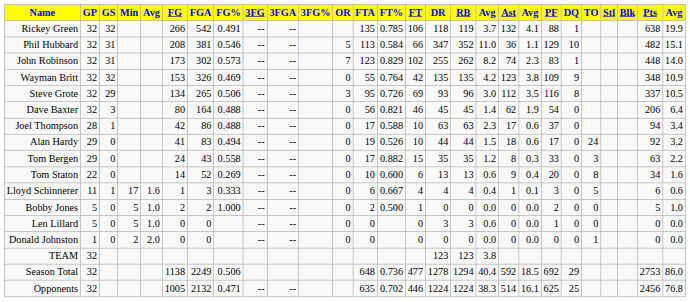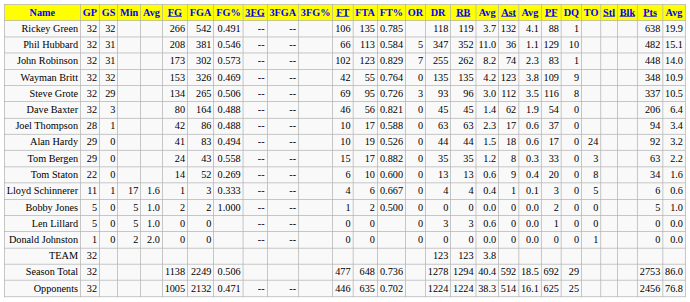 <table class="wikitable sortable" style="text-align:right">
 <tr>
 <td align="center" style="background:yellow;color:blue;"><strong>Name</strong></td>
 <td align="center" style="background:yellow;color:blue;"><strong>GP</strong></td>
 <td align="center" style="background:yellow;color:blue;"><strong>GS</strong></td>
 <td align="center" style="background:yellow;color:blue;"><strong>Min</strong></td>
 <td align="center" style="background:yellow;color:blue;"><strong>Avg</strong></td>
 <td align="center" style="background:yellow;color:blue;"><strong><a href='#'>FG</a></strong></td>
 <td align="center" style="background:yellow;color:blue;"><strong>FGA</strong></td>
 <td align="center" style="background:yellow;color:blue;"><strong>FG%</strong></td>
 <td align="center" style="background:yellow;color:blue;"><strong><a href='#'>3FG</a></strong></td>
 <td align="center" style="background:yellow;color:blue;"><strong>3FGA</strong></td>
 <td align="center" style="background:yellow;color:blue;"><strong>3FG%</strong></td>
-<td align="center" style="background:yellow;color:blue;"><strong>OR</strong></td>
+<td align="center" style="background:yellow;color:blue;"><strong><a href='#'>FT</a></strong></td>
 <td align="center" style="background:yellow;color:blue;"><strong>FTA</strong></td>
 <td align="center" style="background:yellow;color:blue;"><strong>FT%</strong></td>
-<td align="center" style="background:yellow;color:blue;"><strong><a href='#'>FT</a></strong></td>
+<td align="center" style="background:yellow;color:blue;"><strong>OR</strong></td>
 <td align="center" style="background:yellow;color:blue;"><strong>DR</strong></td>
 <td align="center" style="background:yellow;color:blue;"><strong><a href='#'>RB</a></strong></td>
 <td align="center" style="background:yellow;color:blue;"><strong>Avg</strong></td>
 <td align="center" style="background:yellow;color:blue;"><strong><a href='#'>Ast</a></strong></td>
 <td align="center" style="background:yellow;color:blue;"><strong>Avg</strong></td>
 <td align="center" style="background:yellow;color:blue;"><strong><a href='#'>PF</a></strong></td>
 <td align="center" style="background:yellow;color:blue;"><strong>DQ</strong></td>
 <td align="center" style="background:yellow;color:blue;"><strong>TO</strong></td>
 <td align="center" style="background:yellow;color:blue;"><strong><a href='#'>Stl</a></strong></td>
 <td align="center" style="background:yellow;color:blue;"><strong><a href='#'>Blk</a></strong></td>
 <td align="center" style="background:yellow;color:blue;"><strong><a href='#'>Pts</a></strong></td>
 <td align="center" style="background:yellow;color:blue;"><strong>Avg</strong></td>
 </tr>
 <tr>
 <td>Rickey Green</td>
 <td>32</td>
 <td>32</td>
 <td></td>
 <td></td>
 <td>266</td>
 <td>542</td>
 <td>0.491</td>
 <td>--</td>
 <td>--</td>
 <td></td>
-<td></td>
+<td>106</td>
 <td>135</td>
 <td>0.785</td>
-<td>106</td>
+<td></td>
 <td>118</td>
 <td>119</td>
 <td>3.7</td>
 <td>132</td>
 <td>4.1</td>
 <td>88</td>
 <td>1</td>
 <td></td>
 <td></td>
 <td></td>
 <td>638</td>
 <td>19.9</td>
 </tr>
 <tr>
 <td>Phil Hubbard</td>
 <td>32</td>
 <td>31</td>
 <td></td>
 <td></td>
 <td>208</td>
 <td>381</td>
 <td>0.546</td>
 <td>--</td>
 <td>--</td>
 <td></td>
-<td>5</td>
+<td>66</td>
 <td>113</td>
 <td>0.584</td>
-<td>66</td>
+<td>5</td>
 <td>347</td>
 <td>352</td>
 <td>11.0</td>
 <td>36</td>
 <td>1.1</td>
 <td>129</td>
 <td>10</td>
 <td></td>
 <td></td>
 <td></td>
 <td>482</td>
 <td>15.1</td>
 </tr>
 <tr>
 <td>John Robinson</td>
 <td>32</td>
 <td>31</td>
 <td></td>
 <td></td>
 <td>173</td>
 <td>302</td>
 <td>0.573</td>
 <td>--</td>
 <td>--</td>
 <td></td>
-<td>7</td>
+<td>102</td>
 <td>123</td>
 <td>0.829</td>
-<td>102</td>
+<td>7</td>
 <td>255</td>
 <td>262</td>
 <td>8.2</td>
 <td>74</td>
 <td>2.3</td>
 <td>83</td>
 <td>1</td>
 <td></td>
 <td></td>
 <td></td>
 <td>448</td>
 <td>14.0</td>
 </tr>
 <tr>
 <td>Wayman Britt</td>
 <td>32</td>
 <td>32</td>
 <td></td>
 <td></td>
 <td>153</td>
 <td>326</td>
 <td>0.469</td>
 <td>--</td>
 <td>--</td>
 <td></td>
-<td>0</td>
+<td>42</td>
 <td>55</td>
 <td>0.764</td>
-<td>42</td>
+<td>0</td>
 <td>135</td>
 <td>135</td>
 <td>4.2</td>
 <td>123</td>
 <td>3.8</td>
 <td>109</td>
 <td>9</td>
 <td></td>
 <td></td>
 <td></td>
 <td>348</td>
 <td>10.9</td>
 </tr>
 <tr>
 <td>Steve Grote</td>
 <td>32</td>
 <td>29</td>
 <td></td>
 <td></td>
 <td>134</td>
 <td>265</td>
 <td>0.506</td>
 <td>--</td>
 <td>--</td>
 <td></td>
-<td>3</td>
+<td>69</td>
 <td>95</td>
 <td>0.726</td>
-<td>69</td>
+<td>3</td>
 <td>93</td>
 <td>96</td>
 <td>3.0</td>
 <td>112</td>
 <td>3.5</td>
 <td>116</td>
 <td>8</td>
 <td></td>
 <td></td>
 <td></td>
 <td>337</td>
 <td>10.5</td>
 </tr>
 <tr>
 <td>Dave Baxter</td>
 <td>32</td>
 <td>3</td>
 <td></td>
 <td></td>
 <td>80</td>
 <td>164</td>
 <td>0.488</td>
 <td>--</td>
 <td>--</td>
 <td></td>
-<td>0</td>
+<td>46</td>
 <td>56</td>
 <td>0.821</td>
-<td>46</td>
+<td>0</td>
 <td>45</td>
 <td>45</td>
 <td>1.4</td>
 <td>62</td>
 <td>1.9</td>
 <td>54</td>
 <td>0</td>
 <td></td>
 <td></td>
 <td></td>
 <td>206</td>
 <td>6.4</td>
 </tr>
 <tr>
 <td>Joel Thompson</td>
 <td>28</td>
 <td>1</td>
 <td></td>
 <td></td>
 <td>42</td>
 <td>86</td>
 <td>0.488</td>
 <td>--</td>
 <td>--</td>
 <td></td>
-<td>0</td>
+<td>10</td>
 <td>17</td>
 <td>0.588</td>
-<td>10</td>
+<td>0</td>
 <td>63</td>
 <td>63</td>
 <td>2.3</td>
 <td>17</td>
 <td>0.6</td>
 <td>37</td>
 <td>0</td>
 <td></td>
 <td></td>
 <td></td>
 <td>94</td>
 <td>3.4</td>
 </tr>
 <tr>
 <td>Alan Hardy</td>
 <td>29</td>
 <td>0</td>
 <td></td>
 <td></td>
 <td>41</td>
 <td>83</td>
 <td>0.494</td>
 <td>--</td>
 <td>--</td>
 <td></td>
-<td>0</td>
+<td>10</td>
 <td>19</td>
 <td>0.526</td>
-<td>10</td>
+<td>0</td>
 <td>44</td>
 <td>44</td>
 <td>1.5</td>
 <td>18</td>
 <td>0.6</td>
 <td>17</td>
 <td>0</td>
 <td>24</td>
 <td></td>
 <td></td>
 <td>92</td>
 <td>3.2</td>
 </tr>
 <tr>
 <td>Tom Bergen</td>
 <td>29</td>
 <td>0</td>
 <td></td>
 <td></td>
 <td>24</td>
 <td>43</td>
 <td>0.558</td>
 <td>--</td>
 <td>--</td>
 <td></td>
-<td>0</td>
+<td>15</td>
 <td>17</td>
 <td>0.882</td>
-<td>15</td>
+<td>0</td>
 <td>35</td>
 <td>35</td>
 <td>1.2</td>
 <td>8</td>
 <td>0.3</td>
 <td>33</td>
 <td>0</td>
 <td>3</td>
 <td></td>
 <td></td>
 <td>63</td>
 <td>2.2</td>
 </tr>
 <tr>
 <td>Tom Staton</td>
 <td>22</td>
 <td>0</td>
 <td></td>
 <td></td>
 <td>14</td>
 <td>52</td>
 <td>0.269</td>
 <td>--</td>
 <td>--</td>
 <td></td>
-<td>0</td>
+<td>6</td>
 <td>10</td>
 <td>0.600</td>
-<td>6</td>
+<td>0</td>
 <td>13</td>
 <td>13</td>
 <td>0.6</td>
 <td>9</td>
 <td>0.4</td>
 <td>20</td>
 <td>0</td>
 <td>8</td>
 <td></td>
 <td></td>
 <td>34</td>
 <td>1.6</td>
 </tr>
 <tr>
 <td>Lloyd Schinnerer</td>
 <td>11</td>
 <td>1</td>
 <td>17</td>
 <td>1.6</td>
 <td>1</td>
 <td>3</td>
 <td>0.333</td>
 <td>--</td>
 <td>--</td>
 <td></td>
-<td>0</td>
+<td>4</td>
 <td>6</td>
 <td>0.667</td>
-<td>4</td>
+<td>0</td>
 <td>4</td>
 <td>4</td>
 <td>0.4</td>
 <td>1</td>
 <td>0.1</td>
 <td>3</td>
 <td>0</td>
 <td>5</td>
 <td></td>
 <td></td>
 <td>6</td>
 <td>0.6</td>
 </tr>
 <tr>
 <td>Bobby Jones</td>
 <td>5</td>
 <td>0</td>
 <td>5</td>
 <td>1.0</td>
 <td>2</td>
 <td>2</td>
 <td>1.000</td>
 <td>--</td>
 <td>--</td>
 <td></td>
-<td>0</td>
+<td>1</td>
 <td>2</td>
 <td>0.500</td>
-<td>1</td>
+<td>0</td>
 <td>0</td>
 <td>0</td>
 <td>0.0</td>
 <td>0</td>
 <td>0.0</td>
 <td>2</td>
 <td>0</td>
 <td>0</td>
 <td></td>
 <td></td>
 <td>5</td>
 <td>1.0</td>
 </tr>
 <tr>
 <td>Len Lillard</td>
 <td>5</td>
 <td>0</td>
 <td>5</td>
 <td>1.0</td>
 <td>0</td>
 <td>0</td>
 <td></td>
 <td>--</td>
 <td>--</td>
 <td></td>
 <td>0</td>
 <td>0</td>
 <td></td>
 <td>0</td>
 <td>3</td>
 <td>3</td>
 <td>0.6</td>
 <td>0</td>
 <td>0.0</td>
 <td>1</td>
 <td>0</td>
 <td>0</td>
 <td></td>
 <td></td>
 <td>0</td>
 <td>0.0</td>
 </tr>
 <tr>
 <td>Donald Johnston</td>
 <td>1</td>
 <td>0</td>
 <td>2</td>
 <td>2.0</td>
 <td>0</td>
 <td>0</td>
 <td></td>
 <td>--</td>
 <td>--</td>
 <td></td>
 <td>0</td>
 <td>0</td>
 <td></td>
 <td>0</td>
 <td>0</td>
 <td>0</td>
 <td>0.0</td>
 <td>0</td>
 <td>0.0</td>
 <td>0</td>
 <td>0</td>
 <td>1</td>
 <td></td>
 <td></td>
 <td>0</td>
 <td>0.0</td>
 </tr>
 <tr>
 <td>TEAM</td>
 <td>32</td>
 <td></td>
 <td></td>
 <td></td>
 <td></td>
 <td></td>
 <td></td>
 <td></td>
 <td></td>
 <td></td>
 <td></td>
 <td></td>
 <td></td>
 <td></td>
 <td>123</td>
 <td>123</td>
 <td>3.8</td>
 <td></td>
 <td></td>
 <td></td>
 <td></td>
 <td></td>
 <td></td>
 <td></td>
 <td></td>
 <td></td>
 </tr>
 <tr>
 <td>Season Total</td>
 <td>32</td>
 <td></td>
 <td></td>
 <td></td>
 <td>1138</td>
 <td>2249</td>
 <td>0.506</td>
 <td></td>
 <td></td>
 <td></td>
-<td></td>
+<td>477</td>
 <td>648</td>
 <td>0.736</td>
-<td>477</td>
+<td></td>
 <td>1278</td>
 <td>1294</td>
 <td>40.4</td>
 <td>592</td>
 <td>18.5</td>
 <td>692</td>
 <td>29</td>
 <td></td>
 <td></td>
 <td></td>
 <td>2753</td>
 <td>86.0</td>
 </tr>
 <tr>
 <td>Opponents</td>
 <td>32</td>
 <td></td>
 <td></td>
 <td></td>
 <td>1005</td>
 <td>2132</td>
 <td>0.471</td>
 <td>--</td>
 <td>--</td>
 <td></td>
-<td></td>
+<td>446</td>
 <td>635</td>
 <td>0.702</td>
-<td>446</td>
+<td></td>
 <td>1224</td>
 <td>1224</td>
 <td>38.3</td>
 <td>514</td>
 <td>16.1</td>
 <td>625</td>
 <td>25</td>
 <td></td>
 <td></td>
 <td></td>
 <td>2456</td>
 <td>76.8</td>
 </tr>
 </table>
